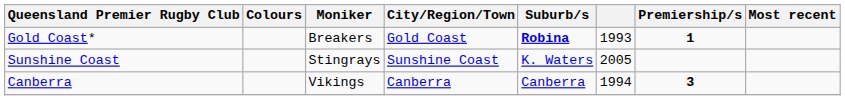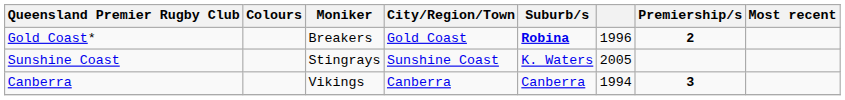 <table class="wikitable sortable" style="text-align:left;font-size:90%;">
 <tr>
 <th>Queensland Premier Rugby Club</th>
 <th class=unsortable>Colours</th>
 <th>Moniker</th>
 <th>City/Region/Town</th>
 <th>Suburb/s</th>
 <th></th>
 <th>Premiership/s</th>
 <th>Most recent</th>
 </tr>
 <tr>
 <td><a href='#'>Gold Coast</a>*</td>
 <td align=center></td>
 <td>Breakers</td>
 <td><a href='#'>Gold Coast</a></td>
 <td><strong><a href='#'>Robina</a></strong></td>
-<td align=center>1993</td>
-<td align=center><strong>1</strong></td>
+<td align=center>1996</td>
+<td align=center><strong>2</strong></td>
 <td align=center></td>
 </tr>
 <tr>
 <td><a href='#'>Sunshine Coast</a></td>
 <td align=center></td>
 <td>Stingrays</td>
 <td><a href='#'>Sunshine Coast</a></td>
 <td><a href='#'>K. Waters</a></td>
 <td align=center>2005</td>
 <td align=center></td>
 <td align=center></td>
 </tr>
 <tr>
 <td><a href='#'>Canberra</a></td>
 <td align=center></td>
 <td>Vikings</td>
 <td><a href='#'>Canberra</a></td>
 <td><a href='#'>Canberra</a></td>
 <td align=center>1994</td>
 <td align=center><strong>3</strong></td>
 <td align=center></td>
 </tr>
 <tr>
 </tr>
 </table>
